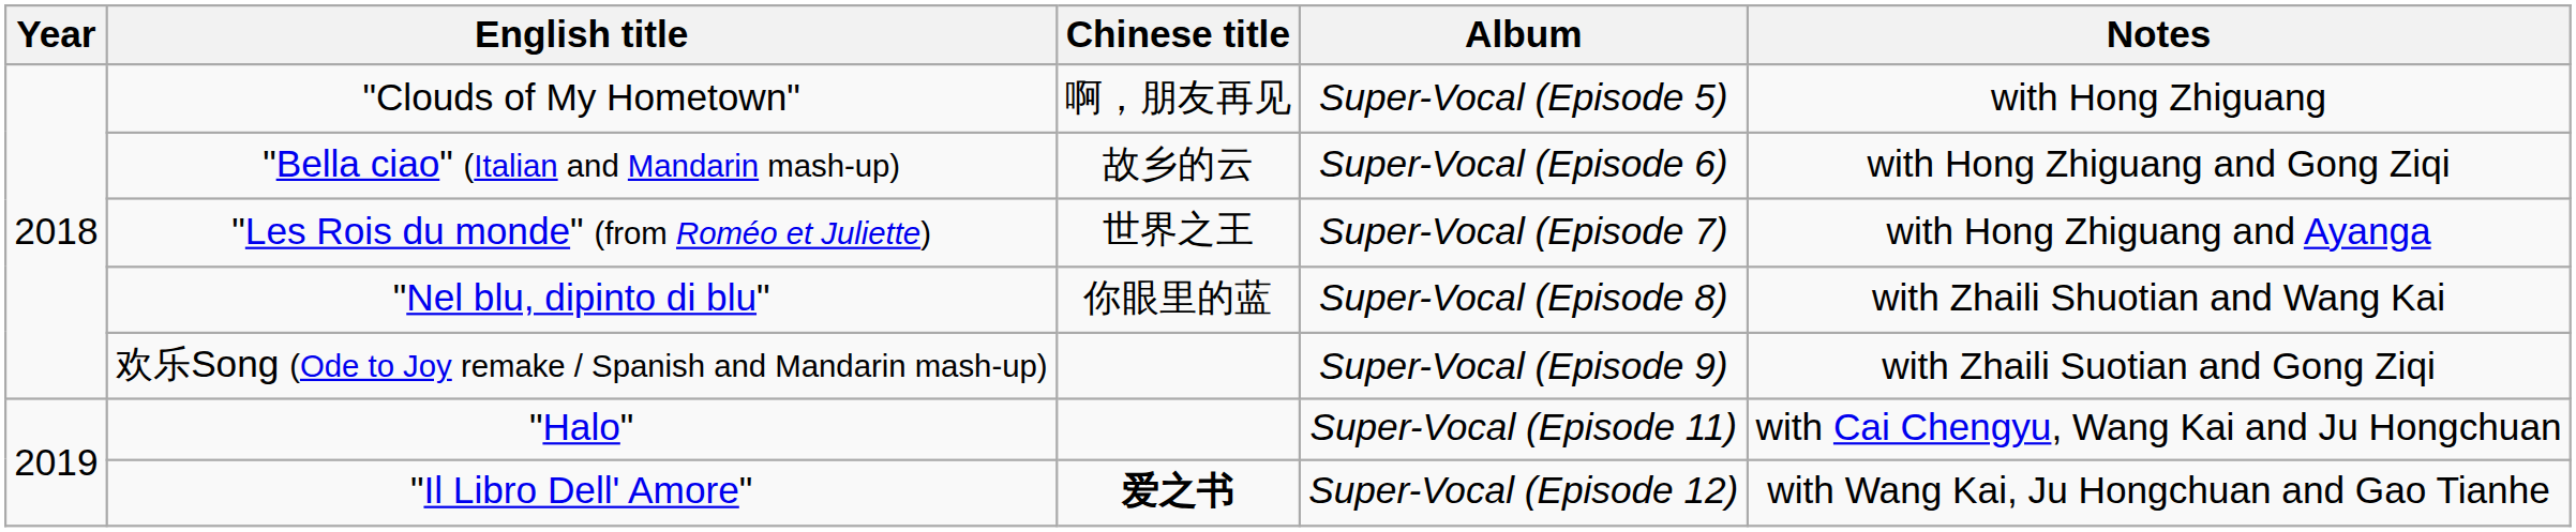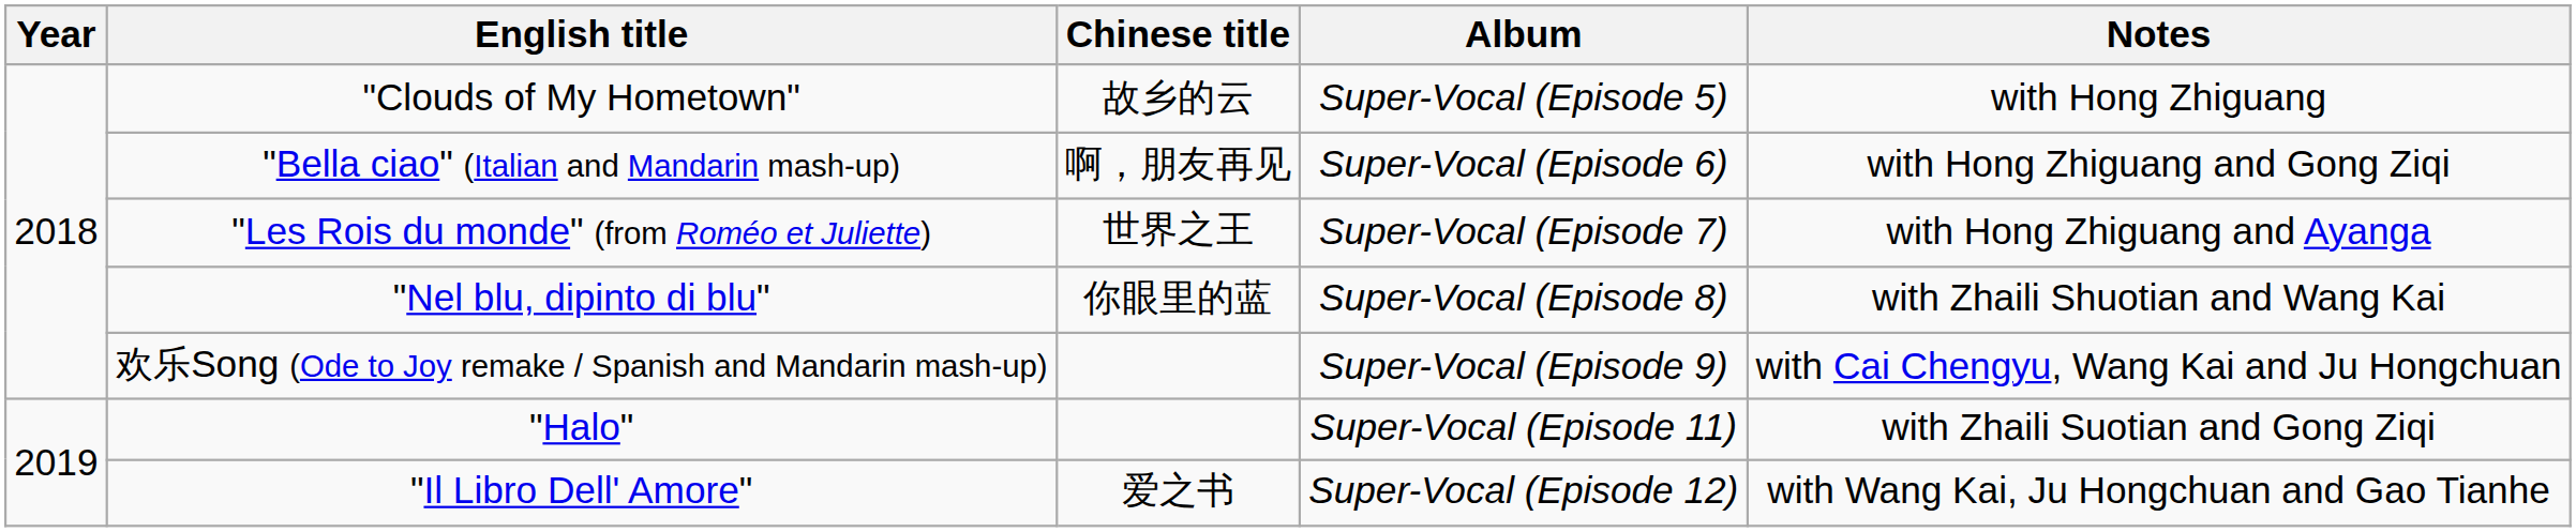 <table class="wikitable plainrowheaders" style="text-align:center;" border="1">
 <tr>
 <th scope="col">Year</th>
 <th scope="col">English title</th>
 <th scope="col">Chinese title</th>
 <th scope="col">Album</th>
 <th scope="col">Notes</th>
 </tr>
 <tr>
 <td rowspan="5">2018</td>
 <td>"Clouds of My Hometown"</td>
-<td>啊，朋友再见</td>
+<td>故乡的云</td>
 <td><em>Super-Vocal (Episode 5)</em></td>
 <td>with Hong Zhiguang</td>
 </tr>
 <tr>
 <td>"<a href='#'>Bella ciao</a>" <small>(<a href='#'>Italian</a> and <a href='#'>Mandarin</a> mash-up)</small></td>
-<td>故乡的云</td>
+<td>啊，朋友再见</td>
 <td><em>Super-Vocal (Episode 6)</em></td>
 <td>with Hong Zhiguang and Gong Ziqi</td>
 </tr>
 <tr>
 <td>"<a href='#'>Les Rois du monde</a>" <small>(from <em><a href='#'>Roméo et Juliette</a></em>)</small></td>
 <td>世界之王</td>
 <td><em>Super-Vocal (Episode 7)</em></td>
 <td>with Hong Zhiguang and <a href='#'>Ayanga</a></td>
 </tr>
 <tr>
 <td>"<a href='#'>Nel blu, dipinto di blu</a>"</td>
 <td>你眼里的蓝</td>
 <td><em>Super-Vocal (Episode 8)</em></td>
 <td>with Zhaili Shuotian and Wang Kai</td>
 </tr>
 <tr>
 <td>欢乐Song <small>(<a href='#'>Ode to Joy</a> remake / Spanish and Mandarin mash-up)</small></td>
 <td></td>
 <td><em>Super-Vocal (Episode 9)</em></td>
-<td>with Zhaili Suotian and Gong Ziqi</td>
+<td>with <a href='#'>Cai Chengyu</a>, Wang Kai and Ju Hongchuan</td>
 </tr>
 <tr>
 <td rowspan="2">2019</td>
 <td>"<a href='#'>Halo</a>"</td>
 <td></td>
 <td><em>Super-Vocal (Episode 11)</em></td>
-<td>with <a href='#'>Cai Chengyu</a>, Wang Kai and Ju Hongchuan</td>
+<td>with Zhaili Suotian and Gong Ziqi</td>
 </tr>
 <tr>
 <td>"<a href='#'>Il Libro Dell' Amore</a>"</td>
-<td><strong>爱之书</strong></td>
+<td>爱之书</td>
 <td><em>Super-Vocal (Episode 12)</em></td>
 <td>with Wang Kai, Ju Hongchuan and Gao Tianhe</td>
 </tr>
 </table>
